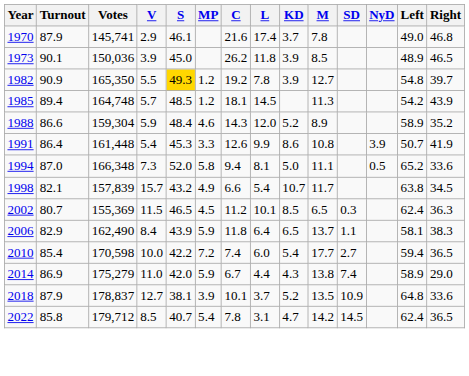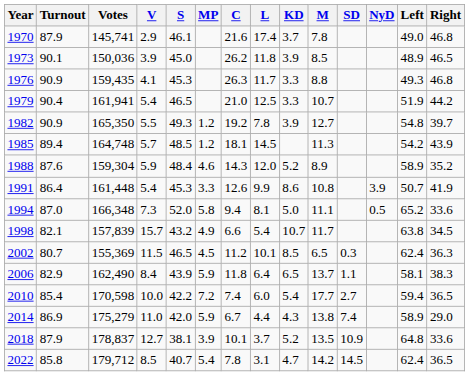 <table class="wikitable sortable" style="font-size: 95%;">
 <tr>
 <th>Year</th>
 <th>Turnout</th>
 <th>Votes</th>
 <th><a href='#'>V</a></th>
 <th><a href='#'>S</a></th>
 <th><a href='#'>MP</a></th>
 <th><a href='#'>C</a></th>
 <th><a href='#'>L</a></th>
 <th><a href='#'>KD</a></th>
 <th><a href='#'>M</a></th>
 <th><a href='#'>SD</a></th>
 <th><a href='#'>NyD</a></th>
 <th>Left</th>
 <th>Right</th>
 </tr>
 <tr>
 <td><a href='#'>1970</a></td>
 <td>87.9</td>
 <td>145,741</td>
 <td>2.9</td>
 <td>46.1</td>
 <td></td>
 <td>21.6</td>
 <td>17.4</td>
 <td>3.7</td>
 <td>7.8</td>
 <td></td>
 <td></td>
 <td>49.0</td>
 <td>46.8</td>
 </tr>
 <tr>
 <td><a href='#'>1973</a></td>
 <td>90.1</td>
 <td>150,036</td>
 <td>3.9</td>
 <td>45.0</td>
 <td></td>
 <td>26.2</td>
 <td>11.8</td>
 <td>3.9</td>
 <td>8.5</td>
 <td></td>
 <td></td>
 <td>48.9</td>
 <td>46.5</td>
 </tr>
 <tr>
+<td><a href='#'>1976</a></td>
+<td>90.9</td>
+<td>159,435</td>
+<td>4.1</td>
+<td>45.3</td>
+<td></td>
+<td>26.3</td>
+<td>11.7</td>
+<td>3.3</td>
+<td>8.8</td>
+<td></td>
+<td></td>
+<td>49.3</td>
+<td>46.8</td>
+</tr>
+<tr>
+<td><a href='#'>1979</a></td>
+<td>90.4</td>
+<td>161,941</td>
+<td>5.4</td>
+<td>46.5</td>
+<td></td>
+<td>21.0</td>
+<td>12.5</td>
+<td>3.3</td>
+<td>10.7</td>
+<td></td>
+<td></td>
+<td>51.9</td>
+<td>44.2</td>
+</tr>
+<tr>
 <td><a href='#'>1982</a></td>
 <td>90.9</td>
 <td>165,350</td>
 <td>5.5</td>
-<td style="background: gold;">49.3</td>
+<td>49.3</td>
 <td>1.2</td>
 <td>19.2</td>
 <td>7.8</td>
 <td>3.9</td>
 <td>12.7</td>
 <td></td>
 <td></td>
 <td>54.8</td>
 <td>39.7</td>
 </tr>
 <tr>
 <td><a href='#'>1985</a></td>
 <td>89.4</td>
 <td>164,748</td>
 <td>5.7</td>
 <td>48.5</td>
 <td>1.2</td>
 <td>18.1</td>
 <td>14.5</td>
 <td></td>
 <td>11.3</td>
 <td></td>
 <td></td>
 <td>54.2</td>
 <td>43.9</td>
 </tr>
 <tr>
 <td><a href='#'>1988</a></td>
-<td>86.6</td>
+<td>87.6</td>
 <td>159,304</td>
 <td>5.9</td>
 <td>48.4</td>
 <td>4.6</td>
 <td>14.3</td>
 <td>12.0</td>
 <td>5.2</td>
 <td>8.9</td>
 <td></td>
 <td></td>
 <td>58.9</td>
 <td>35.2</td>
 </tr>
 <tr>
 <td><a href='#'>1991</a></td>
 <td>86.4</td>
 <td>161,448</td>
 <td>5.4</td>
 <td>45.3</td>
 <td>3.3</td>
 <td>12.6</td>
 <td>9.9</td>
 <td>8.6</td>
 <td>10.8</td>
 <td></td>
 <td>3.9</td>
 <td>50.7</td>
 <td>41.9</td>
 </tr>
 <tr>
 <td><a href='#'>1994</a></td>
 <td>87.0</td>
 <td>166,348</td>
 <td>7.3</td>
 <td>52.0</td>
 <td>5.8</td>
 <td>9.4</td>
 <td>8.1</td>
 <td>5.0</td>
 <td>11.1</td>
 <td></td>
 <td>0.5</td>
 <td>65.2</td>
 <td>33.6</td>
 </tr>
 <tr>
 <td><a href='#'>1998</a></td>
 <td>82.1</td>
 <td>157,839</td>
 <td>15.7</td>
 <td>43.2</td>
 <td>4.9</td>
 <td>6.6</td>
 <td>5.4</td>
 <td>10.7</td>
 <td>11.7</td>
 <td></td>
 <td></td>
 <td>63.8</td>
 <td>34.5</td>
 </tr>
 <tr>
 <td><a href='#'>2002</a></td>
 <td>80.7</td>
 <td>155,369</td>
 <td>11.5</td>
 <td>46.5</td>
 <td>4.5</td>
 <td>11.2</td>
 <td>10.1</td>
 <td>8.5</td>
 <td>6.5</td>
 <td>0.3</td>
 <td></td>
 <td>62.4</td>
 <td>36.3</td>
 </tr>
 <tr>
 <td><a href='#'>2006</a></td>
 <td>82.9</td>
 <td>162,490</td>
 <td>8.4</td>
 <td>43.9</td>
 <td>5.9</td>
 <td>11.8</td>
 <td>6.4</td>
 <td>6.5</td>
 <td>13.7</td>
 <td>1.1</td>
 <td></td>
 <td>58.1</td>
 <td>38.3</td>
 </tr>
 <tr>
 <td><a href='#'>2010</a></td>
 <td>85.4</td>
 <td>170,598</td>
 <td>10.0</td>
 <td>42.2</td>
 <td>7.2</td>
 <td>7.4</td>
 <td>6.0</td>
 <td>5.4</td>
 <td>17.7</td>
 <td>2.7</td>
 <td></td>
 <td>59.4</td>
 <td>36.5</td>
 </tr>
 <tr>
 <td><a href='#'>2014</a></td>
 <td>86.9</td>
 <td>175,279</td>
 <td>11.0</td>
 <td>42.0</td>
 <td>5.9</td>
 <td>6.7</td>
 <td>4.4</td>
 <td>4.3</td>
 <td>13.8</td>
 <td>7.4</td>
 <td></td>
 <td>58.9</td>
 <td>29.0</td>
 </tr>
 <tr>
 <td><a href='#'>2018</a></td>
 <td>87.9</td>
 <td>178,837</td>
 <td>12.7</td>
 <td>38.1</td>
 <td>3.9</td>
 <td>10.1</td>
 <td>3.7</td>
 <td>5.2</td>
 <td>13.5</td>
 <td>10.9</td>
 <td></td>
 <td>64.8</td>
 <td>33.6</td>
 </tr>
 <tr>
 <td><a href='#'>2022</a></td>
 <td>85.8</td>
 <td>179,712</td>
 <td>8.5</td>
 <td>40.7</td>
 <td>5.4</td>
 <td>7.8</td>
 <td>3.1</td>
 <td>4.7</td>
 <td>14.2</td>
 <td>14.5</td>
 <td></td>
 <td>62.4</td>
 <td>36.5</td>
 </tr>
 </table>
